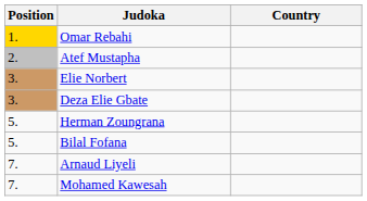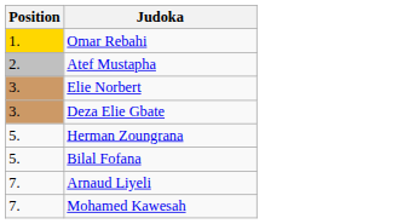 <table class=wikitable>
 <tr>
 <th width=10>Position</th>
 <th width=200>Judoka</th>
-<th width=150>Country</th>
 </tr>
 <tr>
 <td bgcolor=gold>1.</td>
 <td><a href='#'>Omar Rebahi</a></td>
-<td></td>
 </tr>
 <tr>
 <td bgcolor="silver">2.</td>
 <td><a href='#'>Atef Mustapha</a></td>
-<td></td>
 </tr>
 <tr>
 <td bgcolor="CC9966">3.</td>
 <td><a href='#'>Elie Norbert</a></td>
-<td></td>
 </tr>
 <tr>
 <td bgcolor="CC9966">3.</td>
 <td><a href='#'>Deza Elie Gbate</a></td>
-<td></td>
 </tr>
 <tr>
 <td>5.</td>
 <td><a href='#'>Herman Zoungrana</a></td>
-<td></td>
 </tr>
 <tr>
 <td>5.</td>
 <td><a href='#'>Bilal Fofana</a></td>
-<td></td>
 </tr>
 <tr>
 <td>7.</td>
 <td><a href='#'>Arnaud Liyeli</a></td>
-<td></td>
 </tr>
 <tr>
 <td>7.</td>
 <td><a href='#'>Mohamed Kawesah</a></td>
-<td></td>
 </tr>
 </table>
